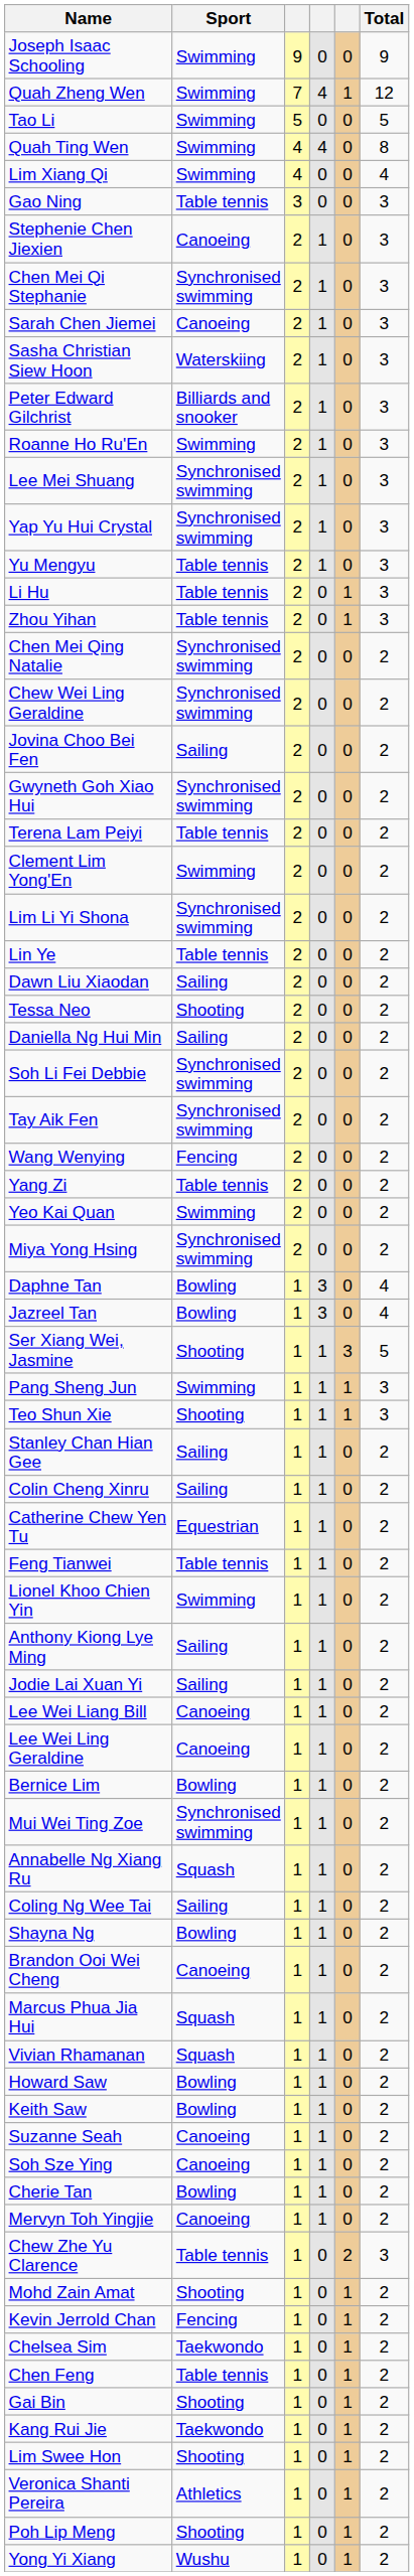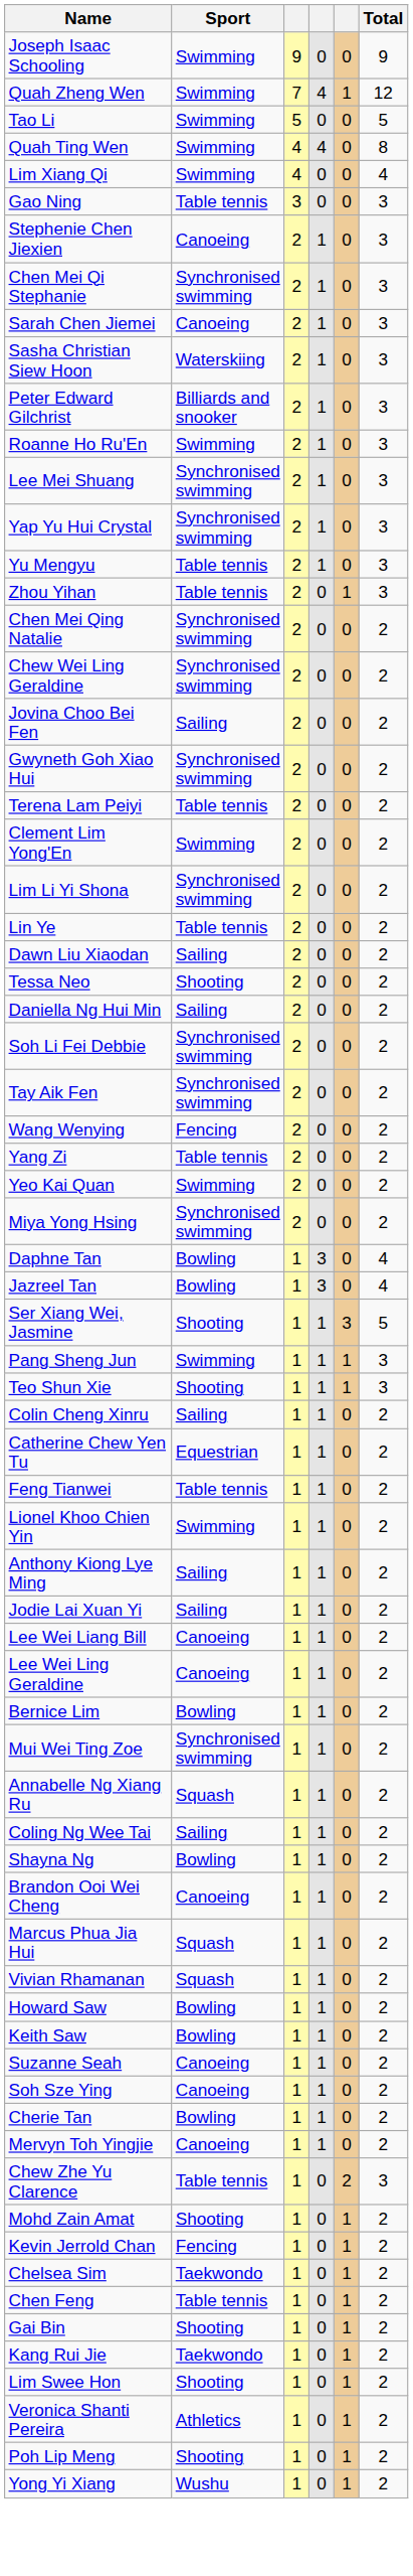 <table class="wikitable sortable" style="text-align:center;font-size:95%">
 <tr>
 <th width=140>Name</th>
 <th width=70>Sport</th>
 <th bgcolor=#fffcaf width=15></th>
 <th bgcolor=#e5e5e5 width=15></th>
 <th bgcolor=#eecc99 width=15></th>
 <th width=20>Total</th>
 </tr>
 <tr>
 <td align=left><a href='#'>Joseph Isaac Schooling</a></td>
 <td align=left><a href='#'>Swimming</a></td>
 <td bgcolor=#fffcaf>9</td>
 <td bgcolor=#e5e5e5>0</td>
 <td bgcolor=#eecc99>0</td>
 <td>9</td>
 </tr>
 <tr>
 <td align=left><a href='#'>Quah Zheng Wen</a></td>
 <td align=left><a href='#'>Swimming</a></td>
 <td bgcolor=#fffcaf>7</td>
 <td bgcolor=#e5e5e5>4</td>
 <td bgcolor=#eecc99>1</td>
 <td>12</td>
 </tr>
 <tr>
 <td align=left><a href='#'>Tao Li</a></td>
 <td align=left><a href='#'>Swimming</a></td>
 <td bgcolor=#fffcaf>5</td>
 <td bgcolor=#e5e5e5>0</td>
 <td bgcolor=#eecc99>0</td>
 <td>5</td>
 </tr>
 <tr>
 <td align=left><a href='#'>Quah Ting Wen</a></td>
 <td align=left><a href='#'>Swimming</a></td>
 <td bgcolor=#fffcaf>4</td>
 <td bgcolor=#e5e5e5>4</td>
 <td bgcolor=#eecc99>0</td>
 <td>8</td>
 </tr>
 <tr>
 <td align=left><a href='#'>Lim Xiang Qi</a></td>
 <td align=left><a href='#'>Swimming</a></td>
 <td bgcolor=#fffcaf>4</td>
 <td bgcolor=#e5e5e5>0</td>
 <td bgcolor=#eecc99>0</td>
 <td>4</td>
 </tr>
 <tr>
 <td align=left><a href='#'>Gao Ning</a></td>
 <td align=left><a href='#'>Table tennis</a></td>
 <td bgcolor=#fffcaf>3</td>
 <td bgcolor=#e5e5e5>0</td>
 <td bgcolor=#eecc99>0</td>
 <td>3</td>
 </tr>
 <tr>
 <td align=left><a href='#'>Stephenie Chen Jiexien</a></td>
 <td align=left><a href='#'>Canoeing</a></td>
 <td bgcolor=#fffcaf>2</td>
 <td bgcolor=#e5e5e5>1</td>
 <td bgcolor=#eecc99>0</td>
 <td>3</td>
 </tr>
 <tr>
 <td align=left><a href='#'>Chen Mei Qi Stephanie</a></td>
 <td align=left><a href='#'>Synchronised swimming</a></td>
 <td bgcolor=#fffcaf>2</td>
 <td bgcolor=#e5e5e5>1</td>
 <td bgcolor=#eecc99>0</td>
 <td>3</td>
 </tr>
 <tr>
 <td align=left><a href='#'>Sarah Chen Jiemei</a></td>
 <td align=left><a href='#'>Canoeing</a></td>
 <td bgcolor=#fffcaf>2</td>
 <td bgcolor=#e5e5e5>1</td>
 <td bgcolor=#eecc99>0</td>
 <td>3</td>
 </tr>
 <tr>
 <td align=left><a href='#'>Sasha Christian Siew Hoon</a></td>
 <td align=left><a href='#'>Waterskiing</a></td>
 <td bgcolor=#fffcaf>2</td>
 <td bgcolor=#e5e5e5>1</td>
 <td bgcolor=#eecc99>0</td>
 <td>3</td>
 </tr>
 <tr>
 <td align=left><a href='#'>Peter Edward Gilchrist</a></td>
 <td align=left><a href='#'>Billiards and snooker</a></td>
 <td bgcolor=#fffcaf>2</td>
 <td bgcolor=#e5e5e5>1</td>
 <td bgcolor=#eecc99>0</td>
 <td>3</td>
 </tr>
 <tr>
 <td align=left><a href='#'>Roanne Ho Ru'En</a></td>
 <td align=left><a href='#'>Swimming</a></td>
 <td bgcolor=#fffcaf>2</td>
 <td bgcolor=#e5e5e5>1</td>
 <td bgcolor=#eecc99>0</td>
 <td>3</td>
 </tr>
 <tr>
 <td align=left><a href='#'>Lee Mei Shuang</a></td>
 <td align=left><a href='#'>Synchronised swimming</a></td>
 <td bgcolor=#fffcaf>2</td>
 <td bgcolor=#e5e5e5>1</td>
 <td bgcolor=#eecc99>0</td>
 <td>3</td>
 </tr>
 <tr>
 <td align=left><a href='#'>Yap Yu Hui Crystal</a></td>
 <td align=left><a href='#'>Synchronised swimming</a></td>
 <td bgcolor=#fffcaf>2</td>
 <td bgcolor=#e5e5e5>1</td>
 <td bgcolor=#eecc99>0</td>
 <td>3</td>
 </tr>
 <tr>
 <td align=left><a href='#'>Yu Mengyu</a></td>
 <td align=left><a href='#'>Table tennis</a></td>
 <td bgcolor=#fffcaf>2</td>
 <td bgcolor=#e5e5e5>1</td>
 <td bgcolor=#eecc99>0</td>
-<td>3</td>
-</tr>
-<tr>
-<td align=left><a href='#'>Li Hu</a></td>
-<td align=left><a href='#'>Table tennis</a></td>
-<td bgcolor=#fffcaf>2</td>
-<td bgcolor=#e5e5e5>0</td>
-<td bgcolor=#eecc99>1</td>
 <td>3</td>
 </tr>
 <tr>
 <td align=left><a href='#'>Zhou Yihan</a></td>
 <td align=left><a href='#'>Table tennis</a></td>
 <td bgcolor=#fffcaf>2</td>
 <td bgcolor=#e5e5e5>0</td>
 <td bgcolor=#eecc99>1</td>
 <td>3</td>
 </tr>
 <tr>
 <td align=left><a href='#'>Chen Mei Qing Natalie</a></td>
 <td align=left><a href='#'>Synchronised swimming</a></td>
 <td bgcolor=#fffcaf>2</td>
 <td bgcolor=#e5e5e5>0</td>
 <td bgcolor=#eecc99>0</td>
 <td>2</td>
 </tr>
 <tr>
 <td align=left><a href='#'>Chew Wei Ling Geraldine</a></td>
 <td align=left><a href='#'>Synchronised swimming</a></td>
 <td bgcolor=#fffcaf>2</td>
 <td bgcolor=#e5e5e5>0</td>
 <td bgcolor=#eecc99>0</td>
 <td>2</td>
 </tr>
 <tr>
 <td align=left><a href='#'>Jovina Choo Bei Fen</a></td>
 <td align=left><a href='#'>Sailing</a></td>
 <td bgcolor=#fffcaf>2</td>
 <td bgcolor=#e5e5e5>0</td>
 <td bgcolor=#eecc99>0</td>
 <td>2</td>
 </tr>
 <tr>
 <td align=left><a href='#'>Gwyneth Goh Xiao Hui</a></td>
 <td align=left><a href='#'>Synchronised swimming</a></td>
 <td bgcolor=#fffcaf>2</td>
 <td bgcolor=#e5e5e5>0</td>
 <td bgcolor=#eecc99>0</td>
 <td>2</td>
 </tr>
 <tr>
 <td align=left><a href='#'>Terena Lam Peiyi</a></td>
 <td align=left><a href='#'>Table tennis</a></td>
 <td bgcolor=#fffcaf>2</td>
 <td bgcolor=#e5e5e5>0</td>
 <td bgcolor=#eecc99>0</td>
 <td>2</td>
 </tr>
 <tr>
 <td align=left><a href='#'>Clement Lim Yong'En</a></td>
 <td align=left><a href='#'>Swimming</a></td>
 <td bgcolor=#fffcaf>2</td>
 <td bgcolor=#e5e5e5>0</td>
 <td bgcolor=#eecc99>0</td>
 <td>2</td>
 </tr>
 <tr>
 <td align=left><a href='#'>Lim Li Yi Shona</a></td>
 <td align=left><a href='#'>Synchronised swimming</a></td>
 <td bgcolor=#fffcaf>2</td>
 <td bgcolor=#e5e5e5>0</td>
 <td bgcolor=#eecc99>0</td>
 <td>2</td>
 </tr>
 <tr>
 <td align=left><a href='#'>Lin Ye</a></td>
 <td align=left><a href='#'>Table tennis</a></td>
 <td bgcolor=#fffcaf>2</td>
 <td bgcolor=#e5e5e5>0</td>
 <td bgcolor=#eecc99>0</td>
 <td>2</td>
 </tr>
 <tr>
 <td align=left><a href='#'>Dawn Liu Xiaodan</a></td>
 <td align=left><a href='#'>Sailing</a></td>
 <td bgcolor=#fffcaf>2</td>
 <td bgcolor=#e5e5e5>0</td>
 <td bgcolor=#eecc99>0</td>
 <td>2</td>
 </tr>
 <tr>
 <td align=left><a href='#'>Tessa Neo</a></td>
 <td align=left><a href='#'>Shooting</a></td>
 <td bgcolor=#fffcaf>2</td>
 <td bgcolor=#e5e5e5>0</td>
 <td bgcolor=#eecc99>0</td>
 <td>2</td>
 </tr>
 <tr>
 <td align=left><a href='#'>Daniella Ng Hui Min</a></td>
 <td align=left><a href='#'>Sailing</a></td>
 <td bgcolor=#fffcaf>2</td>
 <td bgcolor=#e5e5e5>0</td>
 <td bgcolor=#eecc99>0</td>
 <td>2</td>
 </tr>
 <tr>
 <td align=left><a href='#'>Soh Li Fei Debbie</a></td>
 <td align=left><a href='#'>Synchronised swimming</a></td>
 <td bgcolor=#fffcaf>2</td>
 <td bgcolor=#e5e5e5>0</td>
 <td bgcolor=#eecc99>0</td>
 <td>2</td>
 </tr>
 <tr>
 <td align=left><a href='#'>Tay Aik Fen</a></td>
 <td align=left><a href='#'>Synchronised swimming</a></td>
 <td bgcolor=#fffcaf>2</td>
 <td bgcolor=#e5e5e5>0</td>
 <td bgcolor=#eecc99>0</td>
 <td>2</td>
 </tr>
 <tr>
 <td align=left><a href='#'>Wang Wenying</a></td>
 <td align=left><a href='#'>Fencing</a></td>
 <td bgcolor=#fffcaf>2</td>
 <td bgcolor=#e5e5e5>0</td>
 <td bgcolor=#eecc99>0</td>
 <td>2</td>
 </tr>
 <tr>
 <td align=left><a href='#'>Yang Zi</a></td>
 <td align=left><a href='#'>Table tennis</a></td>
 <td bgcolor=#fffcaf>2</td>
 <td bgcolor=#e5e5e5>0</td>
 <td bgcolor=#eecc99>0</td>
 <td>2</td>
 </tr>
 <tr>
 <td align=left><a href='#'>Yeo Kai Quan</a></td>
 <td align=left><a href='#'>Swimming</a></td>
 <td bgcolor=#fffcaf>2</td>
 <td bgcolor=#e5e5e5>0</td>
 <td bgcolor=#eecc99>0</td>
 <td>2</td>
 </tr>
 <tr>
 <td align=left><a href='#'>Miya Yong Hsing</a></td>
 <td align=left><a href='#'>Synchronised swimming</a></td>
 <td bgcolor=#fffcaf>2</td>
 <td bgcolor=#e5e5e5>0</td>
 <td bgcolor=#eecc99>0</td>
 <td>2</td>
 </tr>
 <tr>
 <td align=left><a href='#'>Daphne Tan</a></td>
 <td align=left><a href='#'>Bowling</a></td>
 <td bgcolor=#fffcaf>1</td>
 <td bgcolor=#e5e5e5>3</td>
 <td bgcolor=#eecc99>0</td>
 <td>4</td>
 </tr>
 <tr>
 <td align=left><a href='#'>Jazreel Tan</a></td>
 <td align=left><a href='#'>Bowling</a></td>
 <td bgcolor=#fffcaf>1</td>
 <td bgcolor=#e5e5e5>3</td>
 <td bgcolor=#eecc99>0</td>
 <td>4</td>
 </tr>
 <tr>
 <td align=left><a href='#'>Ser Xiang Wei, Jasmine</a></td>
 <td align=left><a href='#'>Shooting</a></td>
 <td bgcolor=#fffcaf>1</td>
 <td bgcolor=#e5e5e5>1</td>
 <td bgcolor=#eecc99>3</td>
 <td>5</td>
 </tr>
 <tr>
 <td align=left><a href='#'>Pang Sheng Jun</a></td>
 <td align=left><a href='#'>Swimming</a></td>
 <td bgcolor=#fffcaf>1</td>
 <td bgcolor=#e5e5e5>1</td>
 <td bgcolor=#eecc99>1</td>
 <td>3</td>
 </tr>
 <tr>
 <td align=left><a href='#'>Teo Shun Xie</a></td>
 <td align=left><a href='#'>Shooting</a></td>
 <td bgcolor=#fffcaf>1</td>
 <td bgcolor=#e5e5e5>1</td>
 <td bgcolor=#eecc99>1</td>
 <td>3</td>
-</tr>
-<tr>
-<td align=left><a href='#'>Stanley Chan Hian Gee</a></td>
-<td align=left><a href='#'>Sailing</a></td>
-<td bgcolor=#fffcaf>1</td>
-<td bgcolor=#e5e5e5>1</td>
-<td bgcolor=#eecc99>0</td>
-<td>2</td>
 </tr>
 <tr>
 <td align=left><a href='#'>Colin Cheng Xinru</a></td>
 <td align=left><a href='#'>Sailing</a></td>
 <td bgcolor=#fffcaf>1</td>
 <td bgcolor=#e5e5e5>1</td>
 <td bgcolor=#eecc99>0</td>
 <td>2</td>
 </tr>
 <tr>
 <td align=left><a href='#'>Catherine Chew Yen Tu</a></td>
 <td align=left><a href='#'>Equestrian</a></td>
 <td bgcolor=#fffcaf>1</td>
 <td bgcolor=#e5e5e5>1</td>
 <td bgcolor=#eecc99>0</td>
 <td>2</td>
 </tr>
 <tr>
 <td align=left><a href='#'>Feng Tianwei</a></td>
 <td align=left><a href='#'>Table tennis</a></td>
 <td bgcolor=#fffcaf>1</td>
 <td bgcolor=#e5e5e5>1</td>
 <td bgcolor=#eecc99>0</td>
 <td>2</td>
 </tr>
 <tr>
 <td align=left><a href='#'>Lionel Khoo Chien Yin</a></td>
 <td align=left><a href='#'>Swimming</a></td>
 <td bgcolor=#fffcaf>1</td>
 <td bgcolor=#e5e5e5>1</td>
 <td bgcolor=#eecc99>0</td>
 <td>2</td>
 </tr>
 <tr>
 <td align=left><a href='#'>Anthony Kiong Lye Ming</a></td>
 <td align=left><a href='#'>Sailing</a></td>
 <td bgcolor=#fffcaf>1</td>
 <td bgcolor=#e5e5e5>1</td>
 <td bgcolor=#eecc99>0</td>
 <td>2</td>
 </tr>
 <tr>
 <td align=left><a href='#'>Jodie Lai Xuan Yi</a></td>
 <td align=left><a href='#'>Sailing</a></td>
 <td bgcolor=#fffcaf>1</td>
 <td bgcolor=#e5e5e5>1</td>
 <td bgcolor=#eecc99>0</td>
 <td>2</td>
 </tr>
 <tr>
 <td align=left><a href='#'>Lee Wei Liang Bill</a></td>
 <td align=left><a href='#'>Canoeing</a></td>
 <td bgcolor=#fffcaf>1</td>
 <td bgcolor=#e5e5e5>1</td>
 <td bgcolor=#eecc99>0</td>
 <td>2</td>
 </tr>
 <tr>
 <td align=left><a href='#'>Lee Wei Ling Geraldine</a></td>
 <td align=left><a href='#'>Canoeing</a></td>
 <td bgcolor=#fffcaf>1</td>
 <td bgcolor=#e5e5e5>1</td>
 <td bgcolor=#eecc99>0</td>
 <td>2</td>
 </tr>
 <tr>
 <td align=left><a href='#'>Bernice Lim</a></td>
 <td align=left><a href='#'>Bowling</a></td>
 <td bgcolor=#fffcaf>1</td>
 <td bgcolor=#e5e5e5>1</td>
 <td bgcolor=#eecc99>0</td>
 <td>2</td>
 </tr>
 <tr>
 <td align=left><a href='#'>Mui Wei Ting Zoe</a></td>
 <td align=left><a href='#'>Synchronised swimming</a></td>
 <td bgcolor=#fffcaf>1</td>
 <td bgcolor=#e5e5e5>1</td>
 <td bgcolor=#eecc99>0</td>
 <td>2</td>
 </tr>
 <tr>
 <td align=left><a href='#'>Annabelle Ng Xiang Ru</a></td>
 <td align=left><a href='#'>Squash</a></td>
 <td bgcolor=#fffcaf>1</td>
 <td bgcolor=#e5e5e5>1</td>
 <td bgcolor=#eecc99>0</td>
 <td>2</td>
 </tr>
 <tr>
 <td align=left><a href='#'>Coling Ng Wee Tai</a></td>
 <td align=left><a href='#'>Sailing</a></td>
 <td bgcolor=#fffcaf>1</td>
 <td bgcolor=#e5e5e5>1</td>
 <td bgcolor=#eecc99>0</td>
 <td>2</td>
 </tr>
 <tr>
 <td align=left><a href='#'>Shayna Ng</a></td>
 <td align=left><a href='#'>Bowling</a></td>
 <td bgcolor=#fffcaf>1</td>
 <td bgcolor=#e5e5e5>1</td>
 <td bgcolor=#eecc99>0</td>
 <td>2</td>
 </tr>
 <tr>
 <td align=left><a href='#'>Brandon Ooi Wei Cheng</a></td>
 <td align=left><a href='#'>Canoeing</a></td>
 <td bgcolor=#fffcaf>1</td>
 <td bgcolor=#e5e5e5>1</td>
 <td bgcolor=#eecc99>0</td>
 <td>2</td>
 </tr>
 <tr>
 <td align=left><a href='#'>Marcus Phua Jia Hui</a></td>
 <td align=left><a href='#'>Squash</a></td>
 <td bgcolor=#fffcaf>1</td>
 <td bgcolor=#e5e5e5>1</td>
 <td bgcolor=#eecc99>0</td>
 <td>2</td>
 </tr>
 <tr>
 <td align=left><a href='#'>Vivian Rhamanan</a></td>
 <td align=left><a href='#'>Squash</a></td>
 <td bgcolor=#fffcaf>1</td>
 <td bgcolor=#e5e5e5>1</td>
 <td bgcolor=#eecc99>0</td>
 <td>2</td>
 </tr>
 <tr>
 <td align=left><a href='#'>Howard Saw</a></td>
 <td align=left><a href='#'>Bowling</a></td>
 <td bgcolor=#fffcaf>1</td>
 <td bgcolor=#e5e5e5>1</td>
 <td bgcolor=#eecc99>0</td>
 <td>2</td>
 </tr>
 <tr>
 <td align=left><a href='#'>Keith Saw</a></td>
 <td align=left><a href='#'>Bowling</a></td>
 <td bgcolor=#fffcaf>1</td>
 <td bgcolor=#e5e5e5>1</td>
 <td bgcolor=#eecc99>0</td>
 <td>2</td>
 </tr>
 <tr>
 <td align=left><a href='#'>Suzanne Seah</a></td>
 <td align=left><a href='#'>Canoeing</a></td>
 <td bgcolor=#fffcaf>1</td>
 <td bgcolor=#e5e5e5>1</td>
 <td bgcolor=#eecc99>0</td>
 <td>2</td>
 </tr>
 <tr>
 <td align=left><a href='#'>Soh Sze Ying</a></td>
 <td align=left><a href='#'>Canoeing</a></td>
 <td bgcolor=#fffcaf>1</td>
 <td bgcolor=#e5e5e5>1</td>
 <td bgcolor=#eecc99>0</td>
 <td>2</td>
 </tr>
 <tr>
 <td align=left><a href='#'>Cherie Tan</a></td>
 <td align=left><a href='#'>Bowling</a></td>
 <td bgcolor=#fffcaf>1</td>
 <td bgcolor=#e5e5e5>1</td>
 <td bgcolor=#eecc99>0</td>
 <td>2</td>
 </tr>
 <tr>
 <td align=left><a href='#'>Mervyn Toh Yingjie</a></td>
 <td align=left><a href='#'>Canoeing</a></td>
 <td bgcolor=#fffcaf>1</td>
 <td bgcolor=#e5e5e5>1</td>
 <td bgcolor=#eecc99>0</td>
 <td>2</td>
 </tr>
 <tr>
 <td align=left><a href='#'>Chew Zhe Yu Clarence</a></td>
 <td align=left><a href='#'>Table tennis</a></td>
 <td bgcolor=#fffcaf>1</td>
 <td bgcolor=#e5e5e5>0</td>
 <td bgcolor=#eecc99>2</td>
 <td>3</td>
 </tr>
 <tr>
 <td align=left><a href='#'>Mohd Zain Amat</a></td>
 <td align=left><a href='#'>Shooting</a></td>
 <td bgcolor=#fffcaf>1</td>
 <td bgcolor=#e5e5e5>0</td>
 <td bgcolor=#eecc99>1</td>
 <td>2</td>
 </tr>
 <tr>
 <td align=left><a href='#'>Kevin Jerrold Chan</a></td>
 <td align=left><a href='#'>Fencing</a></td>
 <td bgcolor=#fffcaf>1</td>
 <td bgcolor=#e5e5e5>0</td>
 <td bgcolor=#eecc99>1</td>
 <td>2</td>
 </tr>
 <tr>
 <td align=left><a href='#'>Chelsea Sim</a></td>
 <td align=left><a href='#'>Taekwondo</a></td>
 <td bgcolor=#fffcaf>1</td>
 <td bgcolor=#e5e5e5>0</td>
 <td bgcolor=#eecc99>1</td>
 <td>2</td>
 </tr>
 <tr>
 <td align=left><a href='#'>Chen Feng</a></td>
 <td align=left><a href='#'>Table tennis</a></td>
 <td bgcolor=#fffcaf>1</td>
 <td bgcolor=#e5e5e5>0</td>
 <td bgcolor=#eecc99>1</td>
 <td>2</td>
 </tr>
 <tr>
 <td align=left><a href='#'>Gai Bin</a></td>
 <td align=left><a href='#'>Shooting</a></td>
 <td bgcolor=#fffcaf>1</td>
 <td bgcolor=#e5e5e5>0</td>
 <td bgcolor=#eecc99>1</td>
 <td>2</td>
 </tr>
 <tr>
 <td align=left><a href='#'>Kang Rui Jie</a></td>
 <td align=left><a href='#'>Taekwondo</a></td>
 <td bgcolor=#fffcaf>1</td>
 <td bgcolor=#e5e5e5>0</td>
 <td bgcolor=#eecc99>1</td>
 <td>2</td>
 </tr>
 <tr>
 <td align=left><a href='#'>Lim Swee Hon</a></td>
 <td align=left><a href='#'>Shooting</a></td>
 <td bgcolor=#fffcaf>1</td>
 <td bgcolor=#e5e5e5>0</td>
 <td bgcolor=#eecc99>1</td>
 <td>2</td>
 </tr>
 <tr>
 <td align=left><a href='#'>Veronica Shanti Pereira</a></td>
 <td align=left><a href='#'>Athletics</a></td>
 <td bgcolor=#fffcaf>1</td>
 <td bgcolor=#e5e5e5>0</td>
 <td bgcolor=#eecc99>1</td>
 <td>2</td>
 </tr>
 <tr>
 <td align=left><a href='#'>Poh Lip Meng</a></td>
 <td align=left><a href='#'>Shooting</a></td>
 <td bgcolor=#fffcaf>1</td>
 <td bgcolor=#e5e5e5>0</td>
 <td bgcolor=#eecc99>1</td>
 <td>2</td>
 </tr>
 <tr>
 <td align=left><a href='#'>Yong Yi Xiang</a></td>
 <td align=left><a href='#'>Wushu</a></td>
 <td bgcolor=#fffcaf>1</td>
 <td bgcolor=#e5e5e5>0</td>
 <td bgcolor=#eecc99>1</td>
 <td>2</td>
 </tr>
 </table>
